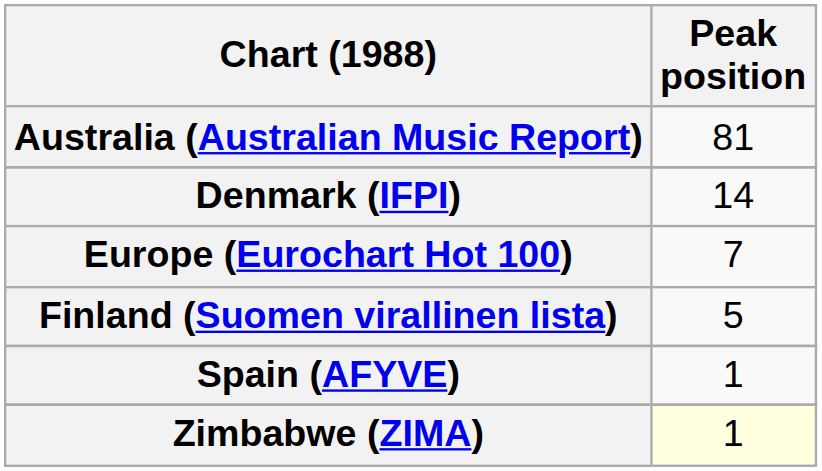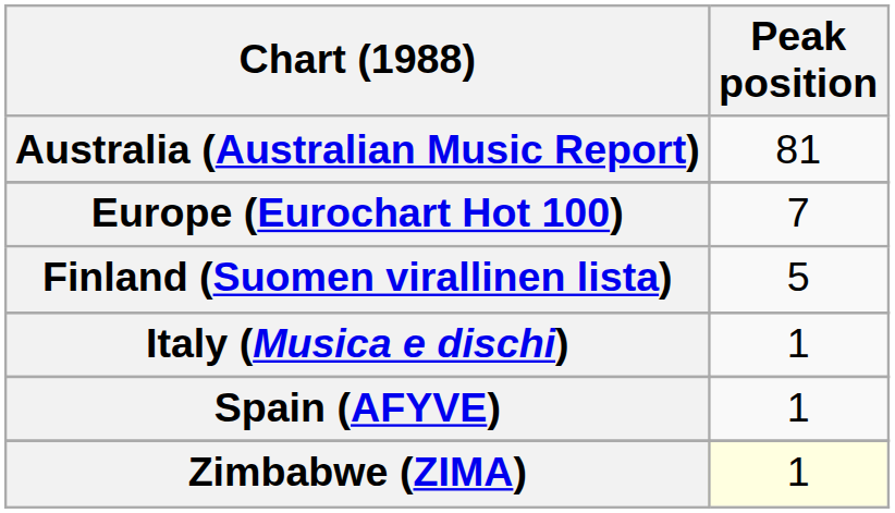 <table class="wikitable sortable plainrowheaders" style="text-align:center">
 <tr>
 <th scope="col">Chart (1988)</th>
 <th scope="col">Peak<br>position</th>
 </tr>
 <tr>
 <th scope="row">Australia (<a href='#'>Australian Music Report</a>)</th>
 <td>81</td>
 </tr>
 <tr>
 </tr>
 <tr>
 </tr>
 <tr>
-<th scope="row">Denmark (<a href='#'>IFPI</a>)</th>
-<td>14</td>
-</tr>
-<tr>
 <th scope="row">Europe (<a href='#'>Eurochart Hot 100</a>)</th>
 <td>7</td>
 </tr>
 <tr>
 <th scope="row">Finland (<a href='#'>Suomen virallinen lista</a>)</th>
 <td>5</td>
 </tr>
 <tr>
+</tr>
+<tr>
+<th scope="row">Italy (<em><a href='#'>Musica e dischi</a></em>)</th>
+<td>1</td>
 </tr>
 <tr>
 </tr>
 <tr>
 </tr>
 <tr>
 </tr>
 <tr>
 <th scope="row">Spain (<a href='#'>AFYVE</a>)</th>
 <td>1</td>
 </tr>
 <tr>
 </tr>
 <tr>
 </tr>
 <tr>
 </tr>
 <tr>
 </tr>
 <tr>
 <th scope="row">Zimbabwe (<a href='#'>ZIMA</a>)</th>
 <td style="background: lightyellow;">1</td>
 </tr>
 </table>
